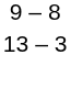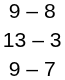 <table style="text-align:center">
 <tr>
 <th width=200></th>
 <th width=100></th>
 <th width=200></th>
 </tr>
 <tr>
 <td align=right><strong></strong></td>
 <td>9 – 8</td>
 <td align=left></td>
 </tr>
 <tr>
 <td align=right><strong></strong></td>
 <td>13 – 3</td>
 <td align=left></td>
 </tr>
+<tr>
+<td align=right><strong></strong></td>
+<td>9 – 7</td>
+<td align=left></td>
+</tr>
 </table>
